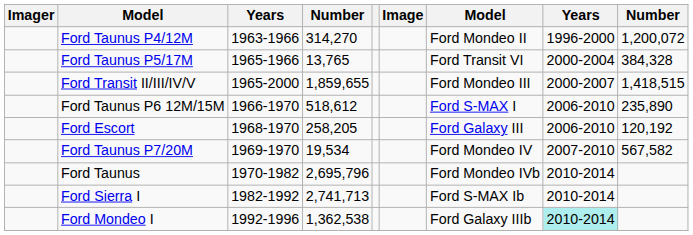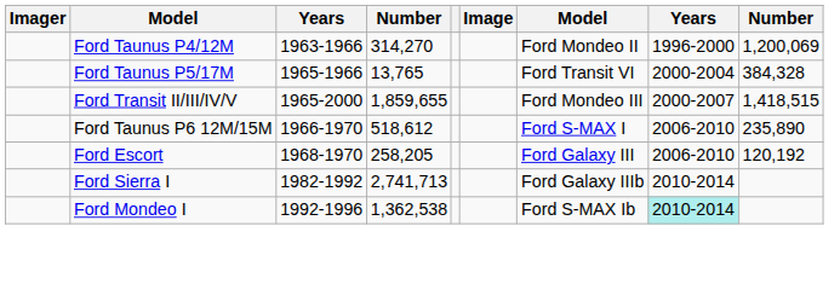 <table class="wikitable">
 <tr>
 <th>Imager</th>
 <th>Model</th>
 <th>Years</th>
 <th>Number</th>
 <th></th>
 <th>Image</th>
 <th>Model</th>
 <th>Years</th>
 <th>Number</th>
 </tr>
 <tr>
 <td></td>
 <td><a href='#'>Ford Taunus P4/12M</a></td>
 <td>1963-1966</td>
 <td>314,270</td>
 <td></td>
 <td></td>
 <td>Ford Mondeo II</td>
 <td>1996-2000</td>
-<td>1,200,072</td>
+<td>1,200,069</td>
 </tr>
 <tr>
 <td></td>
 <td><a href='#'>Ford Taunus P5/17M</a></td>
 <td>1965-1966</td>
 <td>13,765</td>
 <td></td>
 <td></td>
 <td>Ford Transit VI</td>
 <td>2000-2004</td>
 <td>384,328</td>
 </tr>
 <tr>
 <td></td>
 <td><a href='#'>Ford Transit</a> II/III/IV/V</td>
 <td>1965-2000</td>
 <td>1,859,655</td>
 <td></td>
 <td></td>
 <td>Ford Mondeo III</td>
 <td>2000-2007</td>
 <td>1,418,515</td>
 </tr>
 <tr>
 <td></td>
 <td>Ford Taunus P6 12M/15M</td>
 <td>1966-1970</td>
 <td>518,612</td>
 <td></td>
 <td></td>
 <td><a href='#'>Ford S-MAX</a> I</td>
 <td>2006-2010</td>
 <td>235,890</td>
 </tr>
 <tr>
 <td></td>
 <td><a href='#'>Ford Escort</a></td>
 <td>1968-1970</td>
 <td>258,205</td>
 <td></td>
 <td></td>
 <td><a href='#'>Ford Galaxy</a> III</td>
 <td>2006-2010</td>
 <td>120,192</td>
 </tr>
 <tr>
 <td></td>
-<td><a href='#'>Ford Taunus P7/20M</a></td>
-<td>1969-1970</td>
-<td>19,534</td>
-<td></td>
-<td></td>
-<td>Ford Mondeo IV</td>
-<td>2007-2010</td>
-<td>567,582</td>
-</tr>
-<tr>
-<td></td>
-<td>Ford Taunus</td>
-<td>1970-1982</td>
-<td>2,695,796</td>
-<td></td>
-<td></td>
-<td>Ford Mondeo IVb</td>
-<td>2010-2014</td>
-<td></td>
-</tr>
-<tr>
-<td></td>
 <td><a href='#'>Ford Sierra</a> I</td>
 <td>1982-1992</td>
 <td>2,741,713</td>
 <td></td>
 <td></td>
-<td>Ford S-MAX Ib</td>
+<td>Ford Galaxy IIIb</td>
 <td>2010-2014</td>
 <td></td>
 </tr>
 <tr>
 <td></td>
 <td><a href='#'>Ford Mondeo</a> I</td>
 <td>1992-1996</td>
 <td>1,362,538</td>
 <td></td>
 <td></td>
-<td>Ford Galaxy IIIb</td>
+<td>Ford S-MAX Ib</td>
 <td style="background: paleturquoise;">2010-2014</td>
 <td></td>
 </tr>
 </table>
